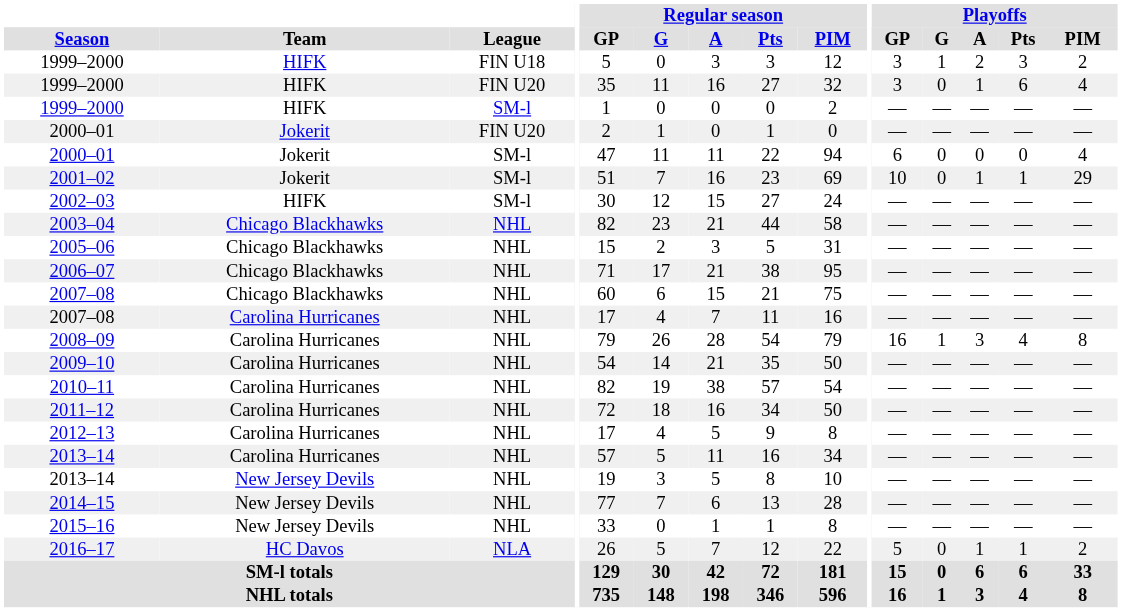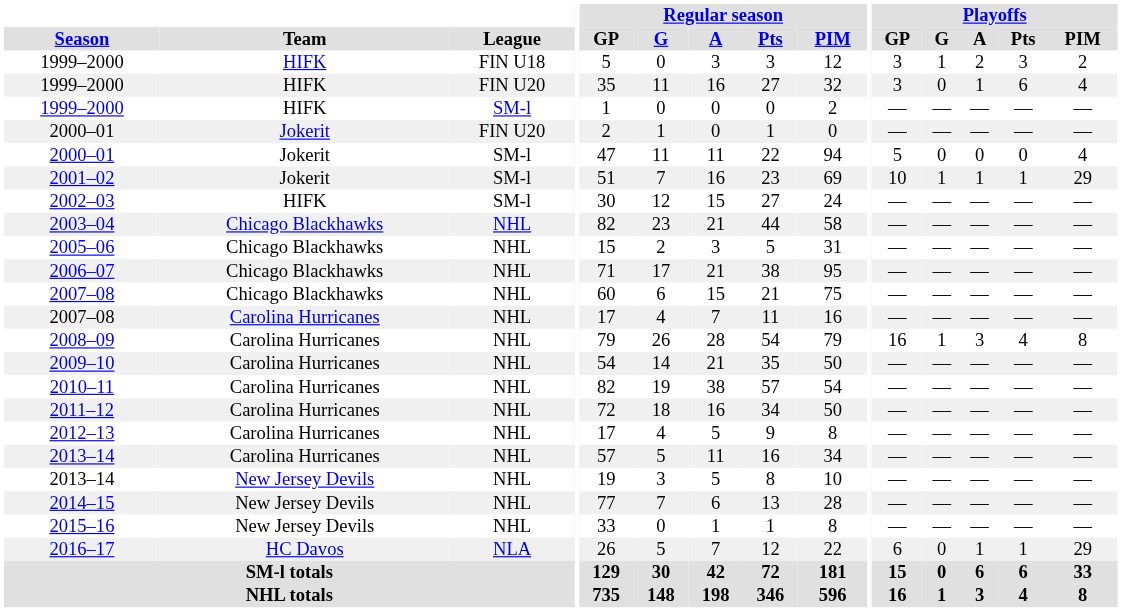 <table border="0" cellpadding="1" cellspacing="0" style="text-align:center; width:60em">
 <tr bgcolor="#e0e0e0">
 <th colspan="3" bgcolor="#ffffff"></th>
 <th rowspan="99" bgcolor="#ffffff"></th>
 <th colspan="5"><a href='#'>Regular season</a></th>
 <th rowspan="99" bgcolor="#ffffff"></th>
 <th colspan="5"><a href='#'>Playoffs</a></th>
 </tr>
 <tr bgcolor="#e0e0e0">
 <th><a href='#'>Season</a></th>
 <th>Team</th>
 <th>League</th>
 <th>GP</th>
 <th><a href='#'>G</a></th>
 <th><a href='#'>A</a></th>
 <th><a href='#'>Pts</a></th>
 <th><a href='#'>PIM</a></th>
 <th>GP</th>
 <th>G</th>
 <th>A</th>
 <th>Pts</th>
 <th>PIM</th>
 </tr>
 <tr>
 <td>1999–2000</td>
 <td><a href='#'>HIFK</a></td>
 <td>FIN U18</td>
 <td>5</td>
 <td>0</td>
 <td>3</td>
 <td>3</td>
 <td>12</td>
 <td>3</td>
 <td>1</td>
 <td>2</td>
 <td>3</td>
 <td>2</td>
 </tr>
 <tr bgcolor="#f0f0f0">
 <td>1999–2000</td>
 <td>HIFK</td>
 <td>FIN U20</td>
 <td>35</td>
 <td>11</td>
 <td>16</td>
 <td>27</td>
 <td>32</td>
 <td>3</td>
 <td>0</td>
 <td>1</td>
 <td>6</td>
 <td>4</td>
 </tr>
 <tr>
 <td><a href='#'>1999–2000</a></td>
 <td>HIFK</td>
 <td><a href='#'>SM-l</a></td>
 <td>1</td>
 <td>0</td>
 <td>0</td>
 <td>0</td>
 <td>2</td>
 <td>—</td>
 <td>—</td>
 <td>—</td>
 <td>—</td>
 <td>—</td>
 </tr>
 <tr bgcolor="#f0f0f0">
 <td>2000–01</td>
 <td><a href='#'>Jokerit</a></td>
 <td>FIN U20</td>
 <td>2</td>
 <td>1</td>
 <td>0</td>
 <td>1</td>
 <td>0</td>
 <td>—</td>
 <td>—</td>
 <td>—</td>
 <td>—</td>
 <td>—</td>
 </tr>
 <tr>
 <td><a href='#'>2000–01</a></td>
 <td>Jokerit</td>
 <td>SM-l</td>
 <td>47</td>
 <td>11</td>
 <td>11</td>
 <td>22</td>
 <td>94</td>
-<td>6</td>
+<td>5</td>
 <td>0</td>
 <td>0</td>
 <td>0</td>
 <td>4</td>
 </tr>
 <tr bgcolor="#f0f0f0">
 <td><a href='#'>2001–02</a></td>
 <td>Jokerit</td>
 <td>SM-l</td>
 <td>51</td>
 <td>7</td>
 <td>16</td>
 <td>23</td>
 <td>69</td>
 <td>10</td>
-<td>0</td>
+<td>1</td>
 <td>1</td>
 <td>1</td>
 <td>29</td>
 </tr>
 <tr>
 <td><a href='#'>2002–03</a></td>
 <td>HIFK</td>
 <td>SM-l</td>
 <td>30</td>
 <td>12</td>
 <td>15</td>
 <td>27</td>
 <td>24</td>
 <td>—</td>
 <td>—</td>
 <td>—</td>
 <td>—</td>
 <td>—</td>
 </tr>
 <tr bgcolor="#f0f0f0">
 <td><a href='#'>2003–04</a></td>
 <td><a href='#'>Chicago Blackhawks</a></td>
 <td><a href='#'>NHL</a></td>
 <td>82</td>
 <td>23</td>
 <td>21</td>
 <td>44</td>
 <td>58</td>
 <td>—</td>
 <td>—</td>
 <td>—</td>
 <td>—</td>
 <td>—</td>
 </tr>
 <tr>
 <td><a href='#'>2005–06</a></td>
 <td>Chicago Blackhawks</td>
 <td>NHL</td>
 <td>15</td>
 <td>2</td>
 <td>3</td>
 <td>5</td>
 <td>31</td>
 <td>—</td>
 <td>—</td>
 <td>—</td>
 <td>—</td>
 <td>—</td>
 </tr>
 <tr bgcolor="#f0f0f0">
 <td><a href='#'>2006–07</a></td>
 <td>Chicago Blackhawks</td>
 <td>NHL</td>
 <td>71</td>
 <td>17</td>
 <td>21</td>
 <td>38</td>
 <td>95</td>
 <td>—</td>
 <td>—</td>
 <td>—</td>
 <td>—</td>
 <td>—</td>
 </tr>
 <tr>
 <td><a href='#'>2007–08</a></td>
 <td>Chicago Blackhawks</td>
 <td>NHL</td>
 <td>60</td>
 <td>6</td>
 <td>15</td>
 <td>21</td>
 <td>75</td>
 <td>—</td>
 <td>—</td>
 <td>—</td>
 <td>—</td>
 <td>—</td>
 </tr>
 <tr bgcolor="#f0f0f0">
 <td>2007–08</td>
 <td><a href='#'>Carolina Hurricanes</a></td>
 <td>NHL</td>
 <td>17</td>
 <td>4</td>
 <td>7</td>
 <td>11</td>
 <td>16</td>
 <td>—</td>
 <td>—</td>
 <td>—</td>
 <td>—</td>
 <td>—</td>
 </tr>
 <tr>
 <td><a href='#'>2008–09</a></td>
 <td>Carolina Hurricanes</td>
 <td>NHL</td>
 <td>79</td>
 <td>26</td>
 <td>28</td>
 <td>54</td>
 <td>79</td>
 <td>16</td>
 <td>1</td>
 <td>3</td>
 <td>4</td>
 <td>8</td>
 </tr>
 <tr bgcolor="#f0f0f0">
 <td><a href='#'>2009–10</a></td>
 <td>Carolina Hurricanes</td>
 <td>NHL</td>
 <td>54</td>
 <td>14</td>
 <td>21</td>
 <td>35</td>
 <td>50</td>
 <td>—</td>
 <td>—</td>
 <td>—</td>
 <td>—</td>
 <td>—</td>
 </tr>
 <tr>
 <td><a href='#'>2010–11</a></td>
 <td>Carolina Hurricanes</td>
 <td>NHL</td>
 <td>82</td>
 <td>19</td>
 <td>38</td>
 <td>57</td>
 <td>54</td>
 <td>—</td>
 <td>—</td>
 <td>—</td>
 <td>—</td>
 <td>—</td>
 </tr>
 <tr bgcolor="#f0f0f0">
 <td><a href='#'>2011–12</a></td>
 <td>Carolina Hurricanes</td>
 <td>NHL</td>
 <td>72</td>
 <td>18</td>
 <td>16</td>
 <td>34</td>
 <td>50</td>
 <td>—</td>
 <td>—</td>
 <td>—</td>
 <td>—</td>
 <td>—</td>
 </tr>
 <tr>
 <td><a href='#'>2012–13</a></td>
 <td>Carolina Hurricanes</td>
 <td>NHL</td>
 <td>17</td>
 <td>4</td>
 <td>5</td>
 <td>9</td>
 <td>8</td>
 <td>—</td>
 <td>—</td>
 <td>—</td>
 <td>—</td>
 <td>—</td>
 </tr>
 <tr bgcolor="#f0f0f0">
 <td><a href='#'>2013–14</a></td>
 <td>Carolina Hurricanes</td>
 <td>NHL</td>
 <td>57</td>
 <td>5</td>
 <td>11</td>
 <td>16</td>
 <td>34</td>
 <td>—</td>
 <td>—</td>
 <td>—</td>
 <td>—</td>
 <td>—</td>
 </tr>
 <tr>
 <td>2013–14</td>
 <td><a href='#'>New Jersey Devils</a></td>
 <td>NHL</td>
 <td>19</td>
 <td>3</td>
 <td>5</td>
 <td>8</td>
 <td>10</td>
 <td>—</td>
 <td>—</td>
 <td>—</td>
 <td>—</td>
 <td>—</td>
 </tr>
 <tr bgcolor="#f0f0f0">
 <td><a href='#'>2014–15</a></td>
 <td>New Jersey Devils</td>
 <td>NHL</td>
 <td>77</td>
 <td>7</td>
 <td>6</td>
 <td>13</td>
 <td>28</td>
 <td>—</td>
 <td>—</td>
 <td>—</td>
 <td>—</td>
 <td>—</td>
 </tr>
 <tr>
 <td><a href='#'>2015–16</a></td>
 <td>New Jersey Devils</td>
 <td>NHL</td>
 <td>33</td>
 <td>0</td>
 <td>1</td>
 <td>1</td>
 <td>8</td>
 <td>—</td>
 <td>—</td>
 <td>—</td>
 <td>—</td>
 <td>—</td>
 </tr>
 <tr bgcolor="#f0f0f0">
 <td><a href='#'>2016–17</a></td>
 <td><a href='#'>HC Davos</a></td>
 <td><a href='#'>NLA</a></td>
 <td>26</td>
 <td>5</td>
 <td>7</td>
 <td>12</td>
 <td>22</td>
-<td>5</td>
+<td>6</td>
 <td>0</td>
 <td>1</td>
 <td>1</td>
-<td>2</td>
+<td>29</td>
 </tr>
 <tr bgcolor="#e0e0e0">
 <th colspan="3">SM-l totals</th>
 <th>129</th>
 <th>30</th>
 <th>42</th>
 <th>72</th>
 <th>181</th>
 <th>15</th>
 <th>0</th>
 <th>6</th>
 <th>6</th>
 <th>33</th>
 </tr>
 <tr bgcolor="#e0e0e0">
 <th colspan="3">NHL totals</th>
 <th>735</th>
 <th>148</th>
 <th>198</th>
 <th>346</th>
 <th>596</th>
 <th>16</th>
 <th>1</th>
 <th>3</th>
 <th>4</th>
 <th>8</th>
 </tr>
 </table>
